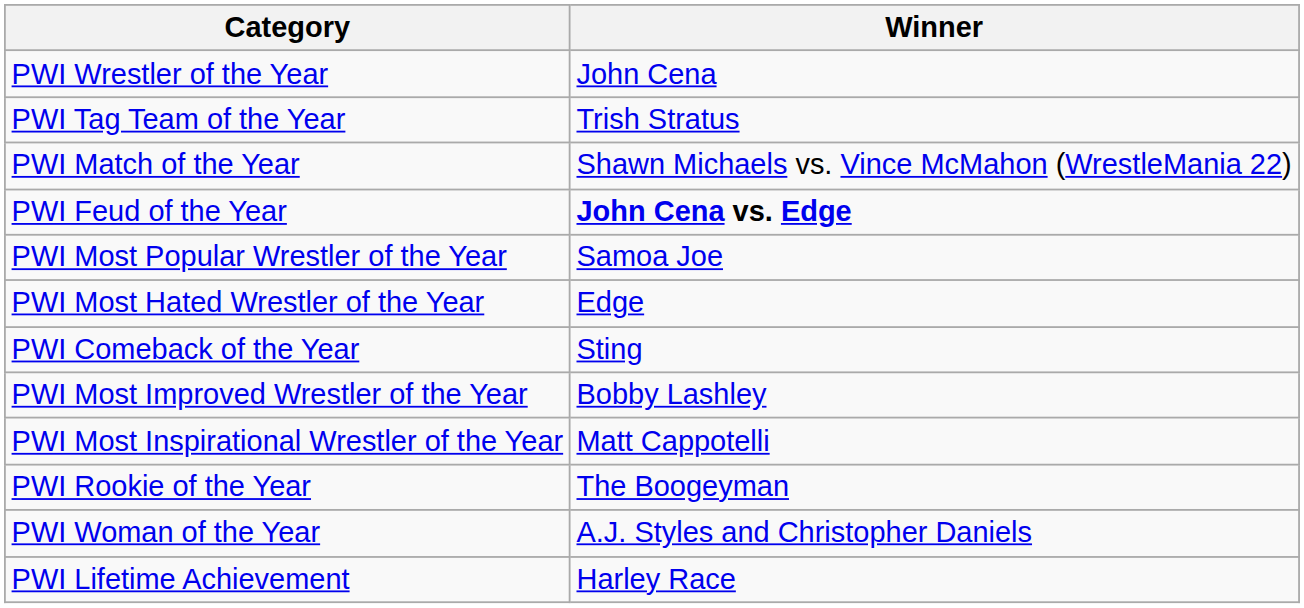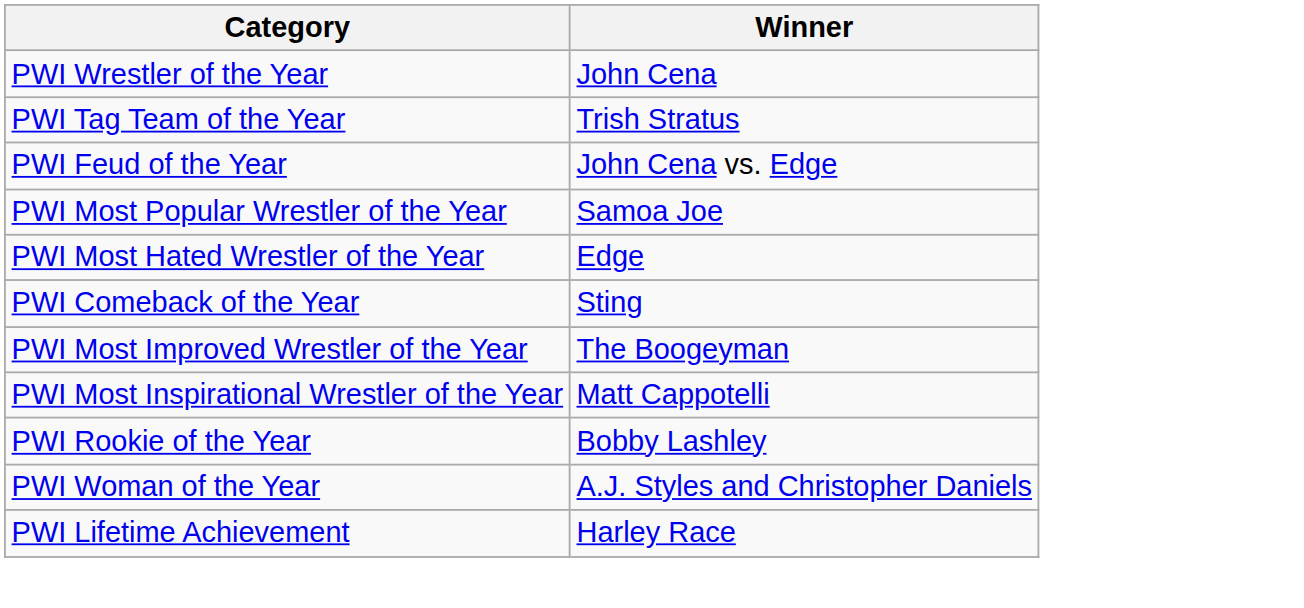 <table class="wikitable">
 <tr>
 <th>Category</th>
 <th>Winner</th>
 </tr>
 <tr>
 <td><a href='#'>PWI Wrestler of the Year</a></td>
 <td><a href='#'>John Cena</a></td>
 </tr>
 <tr>
 <td><a href='#'>PWI Tag Team of the Year</a></td>
 <td><a href='#'>Trish Stratus</a></td>
 </tr>
 <tr>
-<td><a href='#'>PWI Match of the Year</a></td>
-<td><a href='#'>Shawn Michaels</a> vs. <a href='#'>Vince McMahon</a> (<a href='#'>WrestleMania 22</a>)</td>
-</tr>
-<tr>
 <td><a href='#'>PWI Feud of the Year</a></td>
-<td><strong><a href='#'>John Cena</a> vs. <a href='#'>Edge</a></strong></td>
+<td><a href='#'>John Cena</a> vs. <a href='#'>Edge</a></td>
 </tr>
 <tr>
 <td><a href='#'>PWI Most Popular Wrestler of the Year</a></td>
 <td><a href='#'>Samoa Joe</a></td>
 </tr>
 <tr>
 <td><a href='#'>PWI Most Hated Wrestler of the Year</a></td>
 <td><a href='#'>Edge</a></td>
 </tr>
 <tr>
 <td><a href='#'>PWI Comeback of the Year</a></td>
 <td><a href='#'>Sting</a></td>
 </tr>
 <tr>
 <td><a href='#'>PWI Most Improved Wrestler of the Year</a></td>
-<td><a href='#'>Bobby Lashley</a></td>
+<td><a href='#'>The Boogeyman</a></td>
 </tr>
 <tr>
 <td><a href='#'>PWI Most Inspirational Wrestler of the Year</a></td>
 <td><a href='#'>Matt Cappotelli</a></td>
 </tr>
 <tr>
 <td><a href='#'>PWI Rookie of the Year</a></td>
-<td><a href='#'>The Boogeyman</a></td>
+<td><a href='#'>Bobby Lashley</a></td>
 </tr>
 <tr>
 <td><a href='#'>PWI Woman of the Year</a></td>
 <td><a href='#'>A.J. Styles and Christopher Daniels</a></td>
 </tr>
 <tr>
 <td><a href='#'>PWI Lifetime Achievement</a></td>
 <td><a href='#'>Harley Race</a></td>
 </tr>
 </table>
